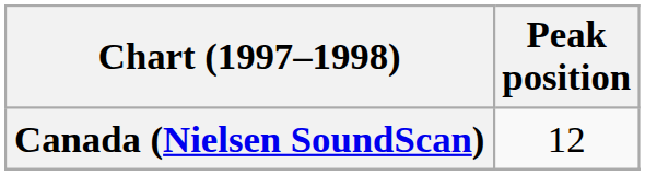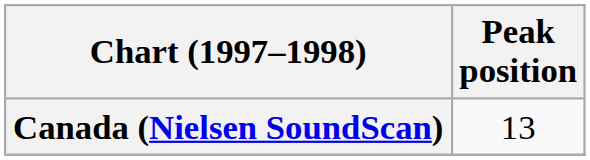 <table class="wikitable sortable plainrowheaders" style="text-align:center">
 <tr>
 <th scope="col">Chart (1997–1998)</th>
 <th scope="col">Peak<br>position</th>
 </tr>
 <tr>
 <th scope="row">Canada (<a href='#'>Nielsen SoundScan</a>)</th>
-<td>12</td>
+<td>13</td>
 </tr>
 <tr>
 </tr>
 <tr>
 </tr>
 <tr>
 </tr>
 <tr>
 </tr>
 <tr>
 </tr>
 <tr>
 </tr>
 <tr>
 </tr>
 <tr>
 </tr>
 <tr>
 </tr>
 <tr>
 </tr>
 <tr>
 </tr>
 </table>
